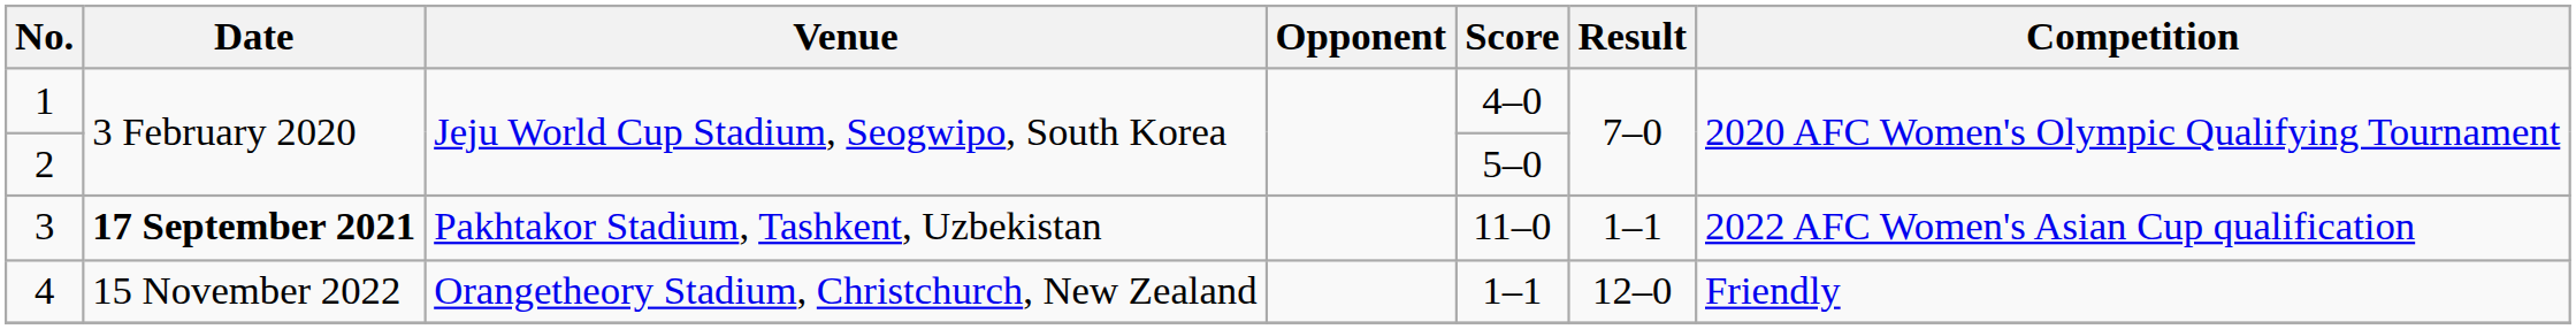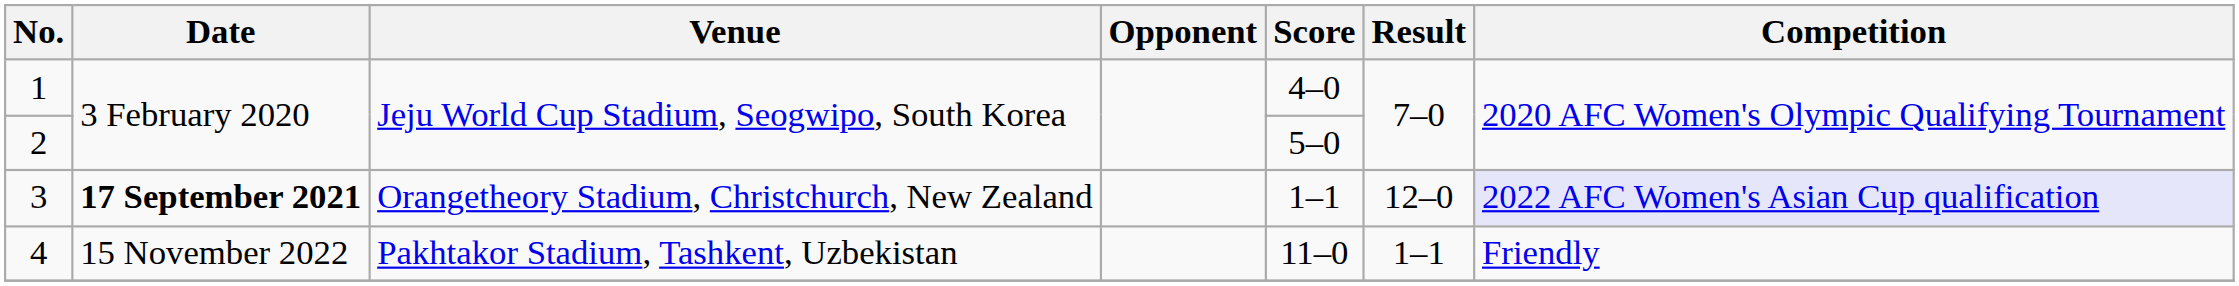 <table class="wikitable sortable">
 <tr>
 <th scope="col">No.</th>
 <th scope="col">Date</th>
 <th scope="col">Venue</th>
 <th scope="col">Opponent</th>
 <th scope="col">Score</th>
 <th scope="col">Result</th>
 <th scope="col">Competition</th>
 </tr>
 <tr>
 <td align=center>1</td>
 <td rowspan=2>3 February 2020</td>
 <td rowspan=2><a href='#'>Jeju World Cup Stadium</a>, <a href='#'>Seogwipo</a>, South Korea</td>
 <td rowspan=2></td>
 <td align=center>4–0</td>
 <td rowspan=2 align=center>7–0</td>
 <td rowspan=2><a href='#'>2020 AFC Women's Olympic Qualifying Tournament</a></td>
 </tr>
 <tr>
 <td align=center>2</td>
 <td align=center>5–0</td>
 </tr>
 <tr>
 <td align=center>3</td>
 <td><strong>17 September 2021</strong></td>
+<td><a href='#'>Orangetheory Stadium</a>, <a href='#'>Christchurch</a>, New Zealand</td>
+<td></td>
+<td align=center>1–1</td>
+<td align=center>12–0</td>
+<td style="background: lavender;"><a href='#'>2022 AFC Women's Asian Cup qualification</a></td>
+</tr>
+<tr>
+<td align=center>4</td>
+<td>15 November 2022</td>
 <td><a href='#'>Pakhtakor Stadium</a>, <a href='#'>Tashkent</a>, Uzbekistan</td>
 <td></td>
 <td align=center>11–0</td>
 <td align=center>1–1</td>
-<td><a href='#'>2022 AFC Women's Asian Cup qualification</a></td>
-</tr>
-<tr>
-<td align=center>4</td>
-<td>15 November 2022</td>
-<td><a href='#'>Orangetheory Stadium</a>, <a href='#'>Christchurch</a>, New Zealand</td>
-<td></td>
-<td align=center>1–1</td>
-<td align=center>12–0</td>
 <td><a href='#'>Friendly</a></td>
 </tr>
 <tr>
 </tr>
 </table>
